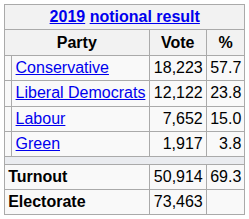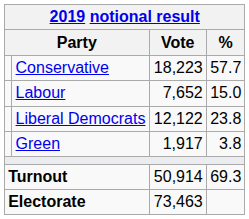 <table class="wikitable">
 <tr>
 <th colspan="4"><a href='#'>2019</a> <a href='#'>notional result</a></th>
 </tr>
 <tr>
 <th bgcolor="#DDDDFF" width="130px" colspan="2">Party</th>
 <th bgcolor="#DDDDFF" width="50px">Vote</th>
 <th bgcolor="#DDDDFF" width="30px">%</th>
 </tr>
 <tr>
 <td></td>
 <td><a href='#'>Conservative</a></td>
 <td align=right>18,223</td>
 <td align=right>57.7</td>
 </tr>
 <tr>
 <td></td>
+<td><a href='#'>Labour</a></td>
+<td align=right>7,652</td>
+<td align=right>15.0</td>
+</tr>
+<tr>
+<td></td>
 <td><a href='#'>Liberal Democrats</a></td>
 <td align=right>12,122</td>
 <td align=right>23.8</td>
-</tr>
-<tr>
-<td></td>
-<td><a href='#'>Labour</a></td>
-<td align=right>7,652</td>
-<td align=right>15.0</td>
 </tr>
 <tr>
 <td></td>
 <td><a href='#'>Green</a></td>
 <td align=right>1,917</td>
 <td align=right>3.8</td>
 </tr>
 <tr>
 <td colspan="4" bgcolor="#EAECF0"></td>
 </tr>
 <tr>
 <td colspan="2"><strong>Turnout</strong></td>
 <td align=right>50,914</td>
 <td align=right>69.3</td>
 </tr>
 <tr>
 <td colspan="2"><strong>Electorate</strong></td>
 <td align=right>73,463</td>
 </tr>
 </table>
